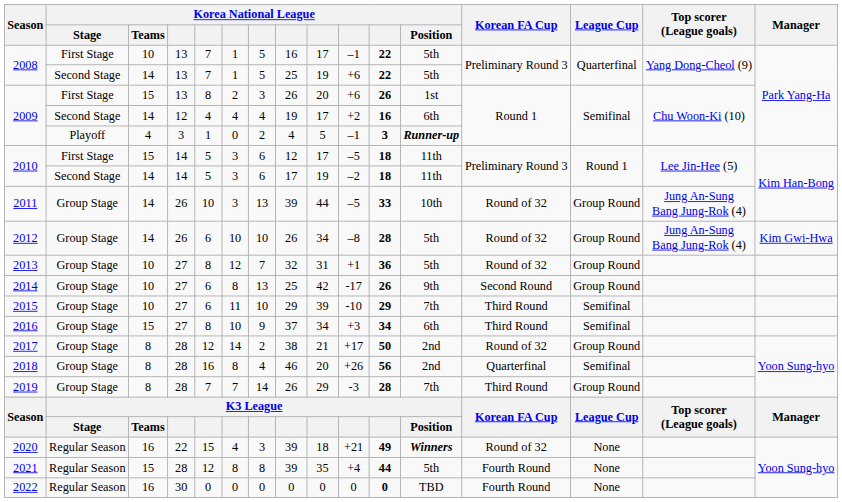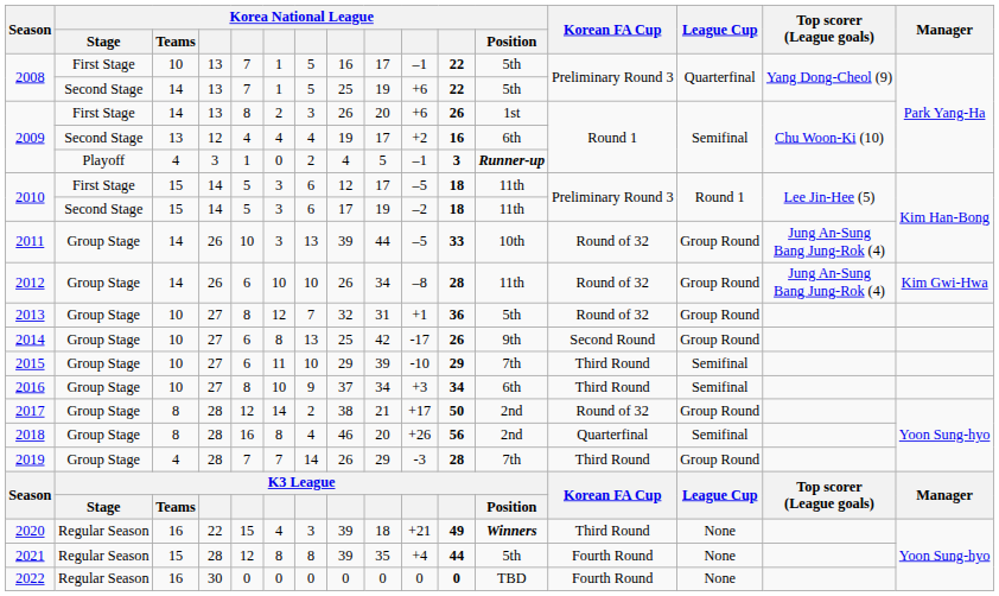 <table class="wikitable" style="text-align:center; font-size:90%;">
 <tr>
 <th rowspan=2>Season</th>
 <th colspan=11><a href='#'>Korea National League</a></th>
 <th rowspan=2><a href='#'>Korean FA Cup</a></th>
 <th rowspan=2><a href='#'>League Cup</a></th>
 <th rowspan=2>Top scorer <br> (League goals)</th>
 <th rowspan=2>Manager</th>
 </tr>
 <tr>
 <th>Stage</th>
 <th>Teams</th>
 <th width=25></th>
 <th width=25></th>
 <th width=25></th>
 <th width=25></th>
 <th width=30></th>
 <th width=30></th>
 <th width=30></th>
 <th width=30></th>
 <th>Position</th>
 </tr>
 <tr>
 <td rowspan=2><a href='#'>2008</a></td>
 <td>First Stage</td>
 <td>10</td>
 <td>13</td>
 <td>7</td>
 <td>1</td>
 <td>5</td>
 <td>16</td>
 <td>17</td>
 <td>–1</td>
 <td><strong>22</strong></td>
 <td>5th</td>
 <td rowspan=2>Preliminary Round 3</td>
 <td rowspan=2>Quarterfinal</td>
 <td rowspan=2> <a href='#'>Yang Dong-Cheol</a> (9)</td>
 <td rowspan=5> <a href='#'>Park Yang-Ha</a></td>
 </tr>
 <tr>
 <td>Second Stage</td>
 <td>14</td>
 <td>13</td>
 <td>7</td>
 <td>1</td>
 <td>5</td>
 <td>25</td>
 <td>19</td>
 <td>+6</td>
 <td><strong>22</strong></td>
 <td>5th</td>
 </tr>
 <tr>
 <td rowspan=3><a href='#'>2009</a></td>
 <td>First Stage</td>
-<td>15</td>
+<td>14</td>
 <td>13</td>
 <td>8</td>
 <td>2</td>
 <td>3</td>
 <td>26</td>
 <td>20</td>
 <td>+6</td>
 <td><strong>26</strong></td>
 <td>1st</td>
 <td rowspan=3>Round 1</td>
 <td rowspan=3>Semifinal</td>
 <td rowspan=3> <a href='#'>Chu Woon-Ki</a> (10)</td>
 </tr>
 <tr>
 <td>Second Stage</td>
-<td>14</td>
+<td>13</td>
 <td>12</td>
 <td>4</td>
 <td>4</td>
 <td>4</td>
 <td>19</td>
 <td>17</td>
 <td>+2</td>
 <td><strong>16</strong></td>
 <td>6th</td>
 </tr>
 <tr>
 <td>Playoff</td>
 <td>4</td>
 <td>3</td>
 <td>1</td>
 <td>0</td>
 <td>2</td>
 <td>4</td>
 <td>5</td>
 <td>–1</td>
 <td><strong>3</strong></td>
 <td><strong><em>Runner-up</em></strong></td>
 </tr>
 <tr>
 <td rowspan=2><a href='#'>2010</a></td>
 <td>First Stage</td>
 <td>15</td>
 <td>14</td>
 <td>5</td>
 <td>3</td>
 <td>6</td>
 <td>12</td>
 <td>17</td>
 <td>–5</td>
 <td><strong>18</strong></td>
 <td>11th</td>
 <td rowspan=2>Preliminary Round 3</td>
 <td rowspan=2>Round 1</td>
 <td rowspan=2> <a href='#'>Lee Jin-Hee</a> (5)</td>
 <td rowspan=3> <a href='#'>Kim Han-Bong</a></td>
 </tr>
 <tr>
 <td>Second Stage</td>
-<td>14</td>
+<td>15</td>
 <td>14</td>
 <td>5</td>
 <td>3</td>
 <td>6</td>
 <td>17</td>
 <td>19</td>
 <td>–2</td>
 <td><strong>18</strong></td>
 <td>11th</td>
 </tr>
 <tr>
 <td><a href='#'>2011</a></td>
 <td>Group Stage</td>
 <td>14</td>
 <td>26</td>
 <td>10</td>
 <td>3</td>
 <td>13</td>
 <td>39</td>
 <td>44</td>
 <td>–5</td>
 <td><strong>33</strong></td>
 <td>10th</td>
 <td>Round of 32</td>
 <td>Group Round</td>
 <td> <a href='#'>Jung An-Sung</a> <br>  <a href='#'>Bang Jung-Rok</a> (4)</td>
 </tr>
 <tr>
 <td><a href='#'>2012</a></td>
 <td>Group Stage</td>
 <td>14</td>
 <td>26</td>
 <td>6</td>
 <td>10</td>
 <td>10</td>
 <td>26</td>
 <td>34</td>
 <td>–8</td>
 <td><strong>28</strong></td>
-<td>5th</td>
+<td>11th</td>
 <td>Round of 32</td>
 <td>Group Round</td>
 <td> <a href='#'>Jung An-Sung</a> <br>  <a href='#'>Bang Jung-Rok</a> (4)</td>
 <td rowspan=1> <a href='#'>Kim Gwi-Hwa</a></td>
 </tr>
 <tr>
 <td><a href='#'>2013</a></td>
 <td>Group Stage</td>
 <td>10</td>
 <td>27</td>
 <td>8</td>
 <td>12</td>
 <td>7</td>
 <td>32</td>
 <td>31</td>
 <td>+1</td>
 <td><strong>36</strong></td>
 <td>5th</td>
 <td>Round of 32</td>
 <td>Group Round</td>
 <td></td>
 <td rowspan=1></td>
 </tr>
 <tr>
 <td><a href='#'>2014</a></td>
 <td>Group Stage</td>
 <td>10</td>
 <td>27</td>
 <td>6</td>
 <td>8</td>
 <td>13</td>
 <td>25</td>
 <td>42</td>
 <td>-17</td>
 <td><strong>26</strong></td>
 <td>9th</td>
 <td>Second Round</td>
 <td>Group Round</td>
 <td></td>
 <td rowspan=1></td>
 </tr>
 <tr>
 <td><a href='#'>2015</a></td>
 <td>Group Stage</td>
 <td>10</td>
 <td>27</td>
 <td>6</td>
 <td>11</td>
 <td>10</td>
 <td>29</td>
 <td>39</td>
 <td>-10</td>
 <td><strong>29</strong></td>
 <td>7th</td>
 <td>Third Round</td>
 <td>Semifinal</td>
 <td></td>
 <td rowspan=1></td>
 </tr>
 <tr>
 <td><a href='#'>2016</a></td>
 <td>Group Stage</td>
-<td>15</td>
+<td>10</td>
 <td>27</td>
 <td>8</td>
 <td>10</td>
 <td>9</td>
 <td>37</td>
 <td>34</td>
 <td>+3</td>
 <td><strong>34</strong></td>
 <td>6th</td>
 <td>Third Round</td>
 <td>Semifinal</td>
 <td></td>
 <td rowspan=1></td>
 </tr>
 <tr>
 <td><a href='#'>2017</a></td>
 <td>Group Stage</td>
 <td>8</td>
 <td>28</td>
 <td>12</td>
 <td>14</td>
 <td>2</td>
 <td>38</td>
 <td>21</td>
 <td>+17</td>
 <td><strong>50</strong></td>
 <td>2nd</td>
 <td>Round of 32</td>
 <td>Group Round</td>
 <td></td>
 <td rowspan=3> <a href='#'>Yoon Sung-hyo</a></td>
 </tr>
 <tr>
 <td><a href='#'>2018</a></td>
 <td>Group Stage</td>
 <td>8</td>
 <td>28</td>
 <td>16</td>
 <td>8</td>
 <td>4</td>
 <td>46</td>
 <td>20</td>
 <td>+26</td>
 <td><strong>56</strong></td>
 <td>2nd</td>
 <td>Quarterfinal</td>
 <td>Semifinal</td>
 <td></td>
 </tr>
 <tr>
 <td><a href='#'>2019</a></td>
 <td>Group Stage</td>
-<td>8</td>
+<td>4</td>
 <td>28</td>
 <td>7</td>
 <td>7</td>
 <td>14</td>
 <td>26</td>
 <td>29</td>
 <td>-3</td>
 <td><strong>28</strong></td>
 <td>7th</td>
 <td>Third Round</td>
 <td>Group Round</td>
 <td></td>
 </tr>
 <tr>
 <th rowspan=2>Season</th>
 <th colspan=11><a href='#'>K3 League</a></th>
 <th rowspan=2><a href='#'>Korean FA Cup</a></th>
 <th rowspan=2><a href='#'>League Cup</a></th>
 <th rowspan=2>Top scorer <br> (League goals)</th>
 <th rowspan=2>Manager</th>
 </tr>
 <tr>
 <th>Stage</th>
 <th>Teams</th>
 <th width=25></th>
 <th width=25></th>
 <th width=25></th>
 <th width=25></th>
 <th width=30></th>
 <th width=30></th>
 <th width=30></th>
 <th width=30></th>
 <th>Position</th>
 </tr>
 <tr>
 <td><a href='#'>2020</a></td>
 <td>Regular Season</td>
 <td>16</td>
 <td>22</td>
 <td>15</td>
 <td>4</td>
 <td>3</td>
 <td>39</td>
 <td>18</td>
 <td>+21</td>
 <td><strong>49</strong></td>
 <td><strong><em>Winners</em></strong></td>
-<td>Round of 32</td>
+<td>Third Round</td>
 <td>None</td>
 <td></td>
 <td rowspan=3> <a href='#'>Yoon Sung-hyo</a></td>
 </tr>
 <tr>
 <td><a href='#'>2021</a></td>
 <td>Regular Season</td>
 <td>15</td>
 <td>28</td>
 <td>12</td>
 <td>8</td>
 <td>8</td>
 <td>39</td>
 <td>35</td>
 <td>+4</td>
 <td><strong>44</strong></td>
 <td>5th</td>
 <td>Fourth Round</td>
 <td>None</td>
 <td></td>
 </tr>
 <tr>
 <td><a href='#'>2022</a></td>
 <td>Regular Season</td>
 <td>16</td>
 <td>30</td>
 <td>0</td>
 <td>0</td>
 <td>0</td>
 <td>0</td>
 <td>0</td>
 <td>0</td>
 <td><strong>0</strong></td>
 <td>TBD</td>
 <td>Fourth Round</td>
 <td>None</td>
 <td></td>
 </tr>
 </table>
